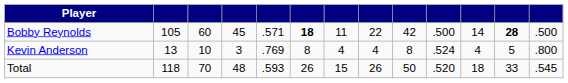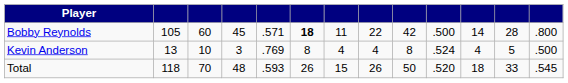 <table class="wikitable" style="text-align:center">
 <tr>
 <th style="background:navy; color:#fff" width="200px">Player</th>
 <th style="background:navy; color:#fff" width="40px"></th>
 <th style="background:navy; color:#fff" width="40px"></th>
 <th style="background:navy; color:#fff" width="40px"></th>
 <th style="background:navy; color:#fff" width="40px"></th>
 <th style="background:navy; color:#fff" width="40px"></th>
 <th style="background:navy; color:#fff" width="40px"></th>
 <th style="background:navy; color:#fff" width="40px"></th>
 <th style="background:navy; color:#fff" width="40px"></th>
 <th style="background:navy; color:#fff" width="40px"></th>
 <th style="background:navy; color:#fff" width="40px"></th>
 <th style="background:navy; color:#fff" width="40px"></th>
 <th style="background:navy; color:#fff" width="40px"></th>
 </tr>
 <tr>
 <td style="text-align:left"><a href='#'>Bobby Reynolds</a></td>
 <td>105</td>
 <td>60</td>
 <td>45</td>
 <td>.571</td>
 <td><strong>18</strong></td>
 <td>11</td>
 <td>22</td>
 <td>42</td>
 <td>.500</td>
 <td>14</td>
-<td><strong>28</strong></td>
-<td>.500</td>
+<td>28</td>
+<td>.800</td>
 </tr>
 <tr>
 <td style="text-align:left"><a href='#'>Kevin Anderson</a></td>
 <td>13</td>
 <td>10</td>
 <td>3</td>
 <td>.769</td>
 <td>8</td>
 <td>4</td>
 <td>4</td>
 <td>8</td>
 <td>.524</td>
 <td>4</td>
 <td>5</td>
-<td>.800</td>
+<td>.500</td>
 </tr>
 <tr>
 <td style="text-align:left">Total</td>
 <td>118</td>
 <td>70</td>
 <td>48</td>
 <td>.593</td>
 <td>26</td>
 <td>15</td>
 <td>26</td>
 <td>50</td>
 <td>.520</td>
 <td>18</td>
 <td>33</td>
 <td>.545</td>
 </tr>
 </table>
